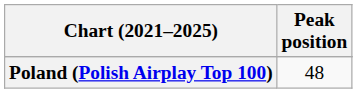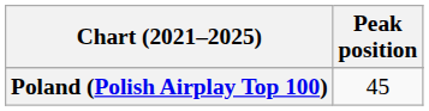 <table class="wikitable sortable plainrowheaders" style="text-align:center">
 <tr>
 <th scope="col">Chart (2021–2025)</th>
 <th scope="col">Peak<br>position</th>
 </tr>
 <tr>
 </tr>
 <tr>
 </tr>
 <tr>
 <th scope="row">Poland (<a href='#'>Polish Airplay Top 100</a>)</th>
-<td>48</td>
+<td>45</td>
 </tr>
 </table>
